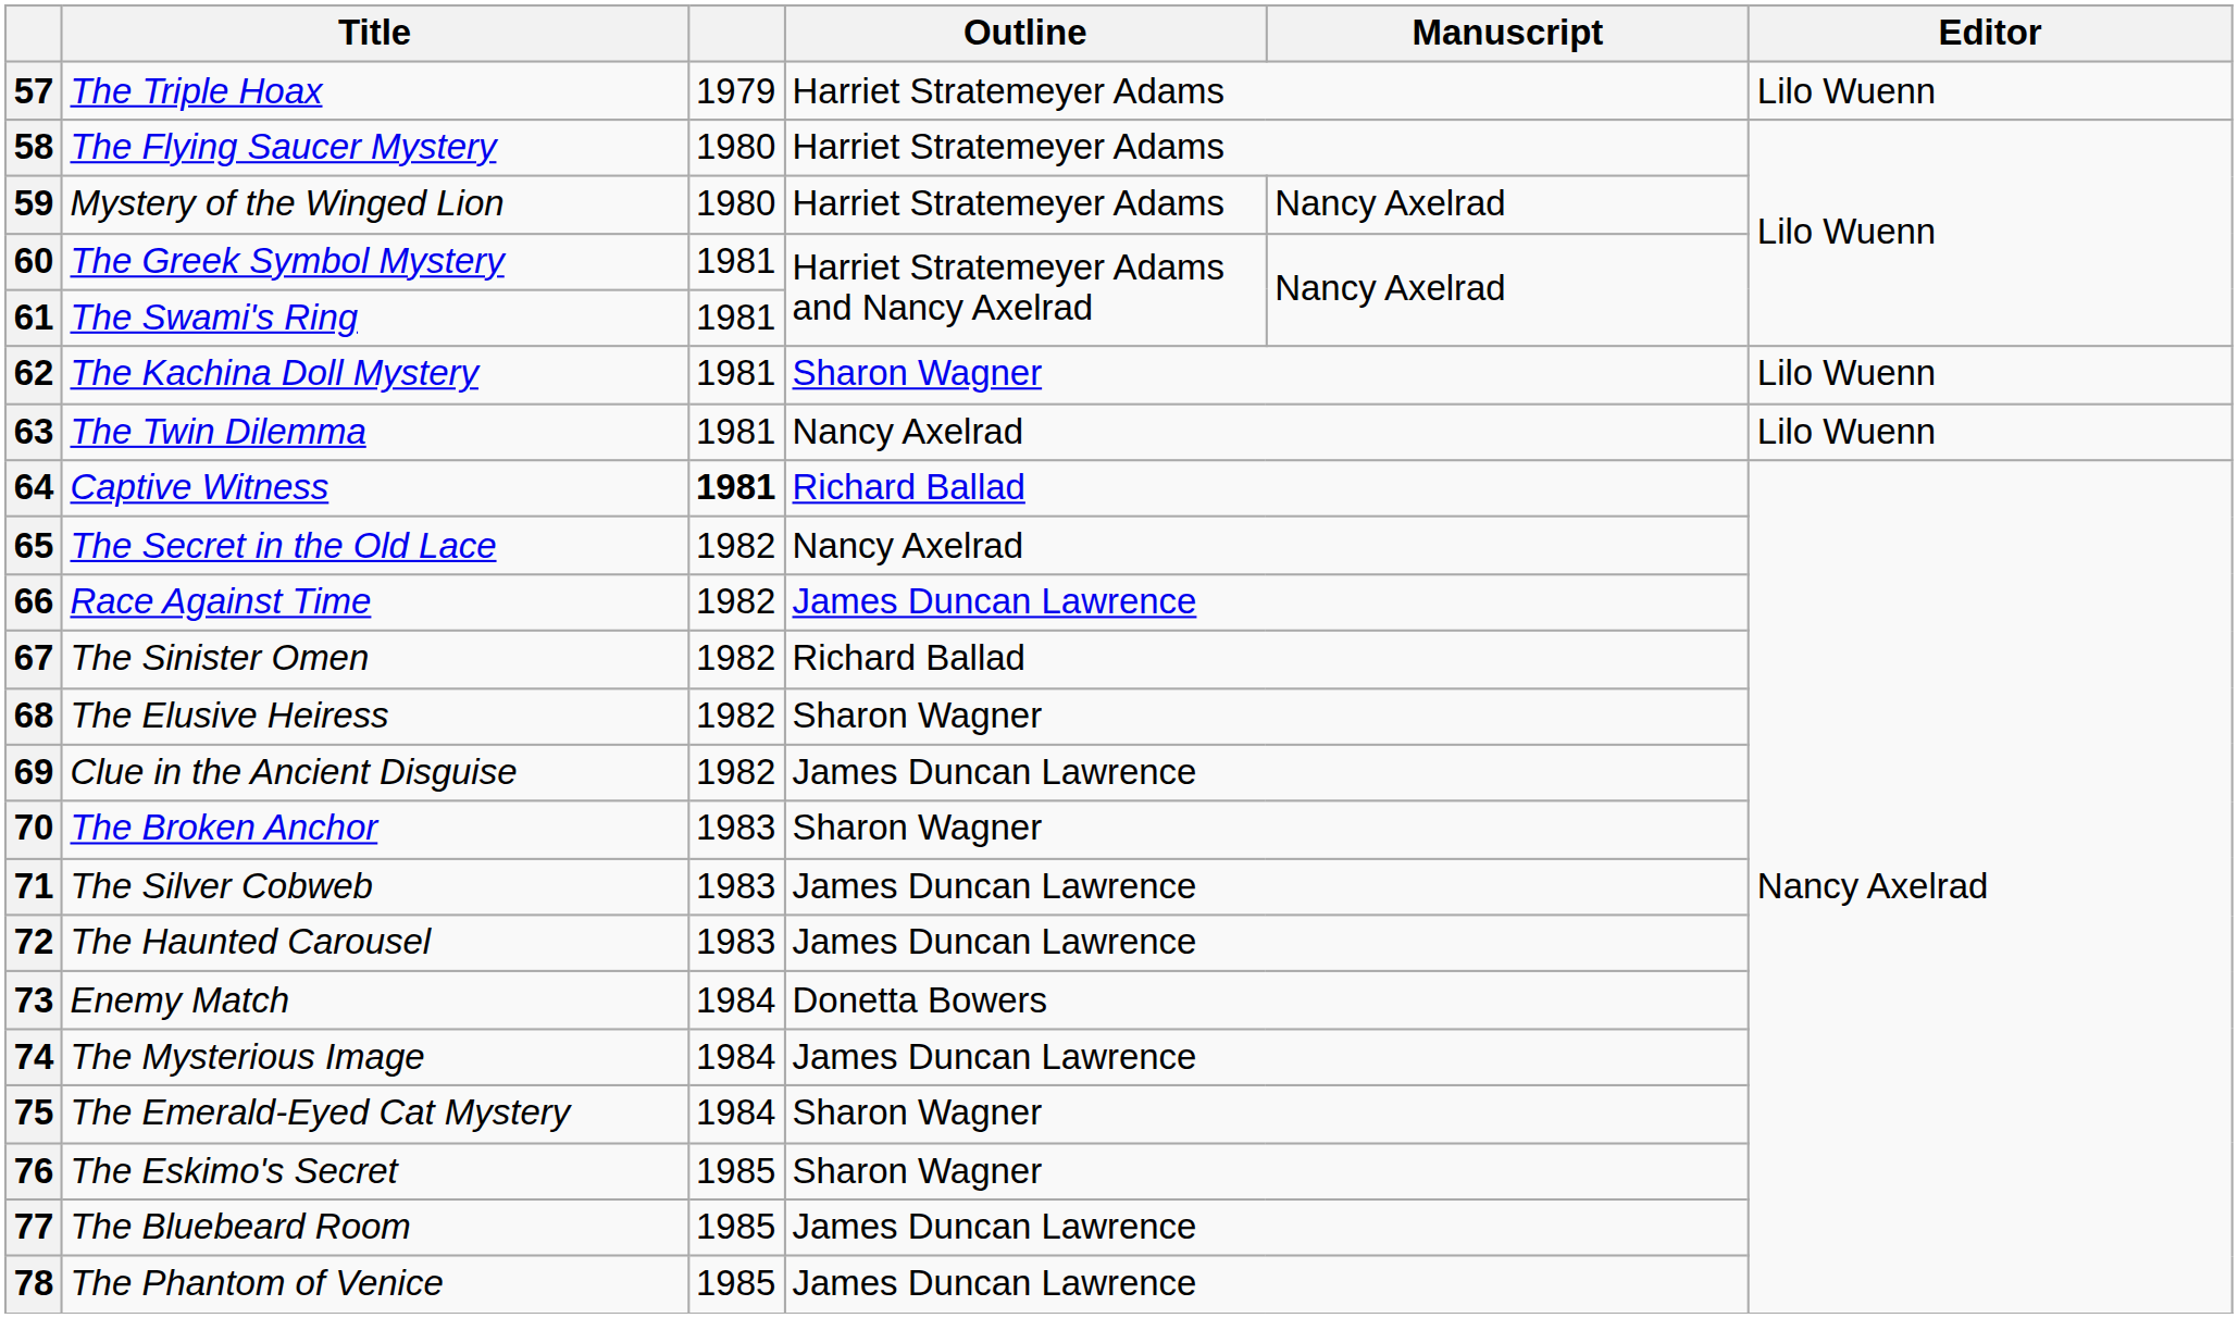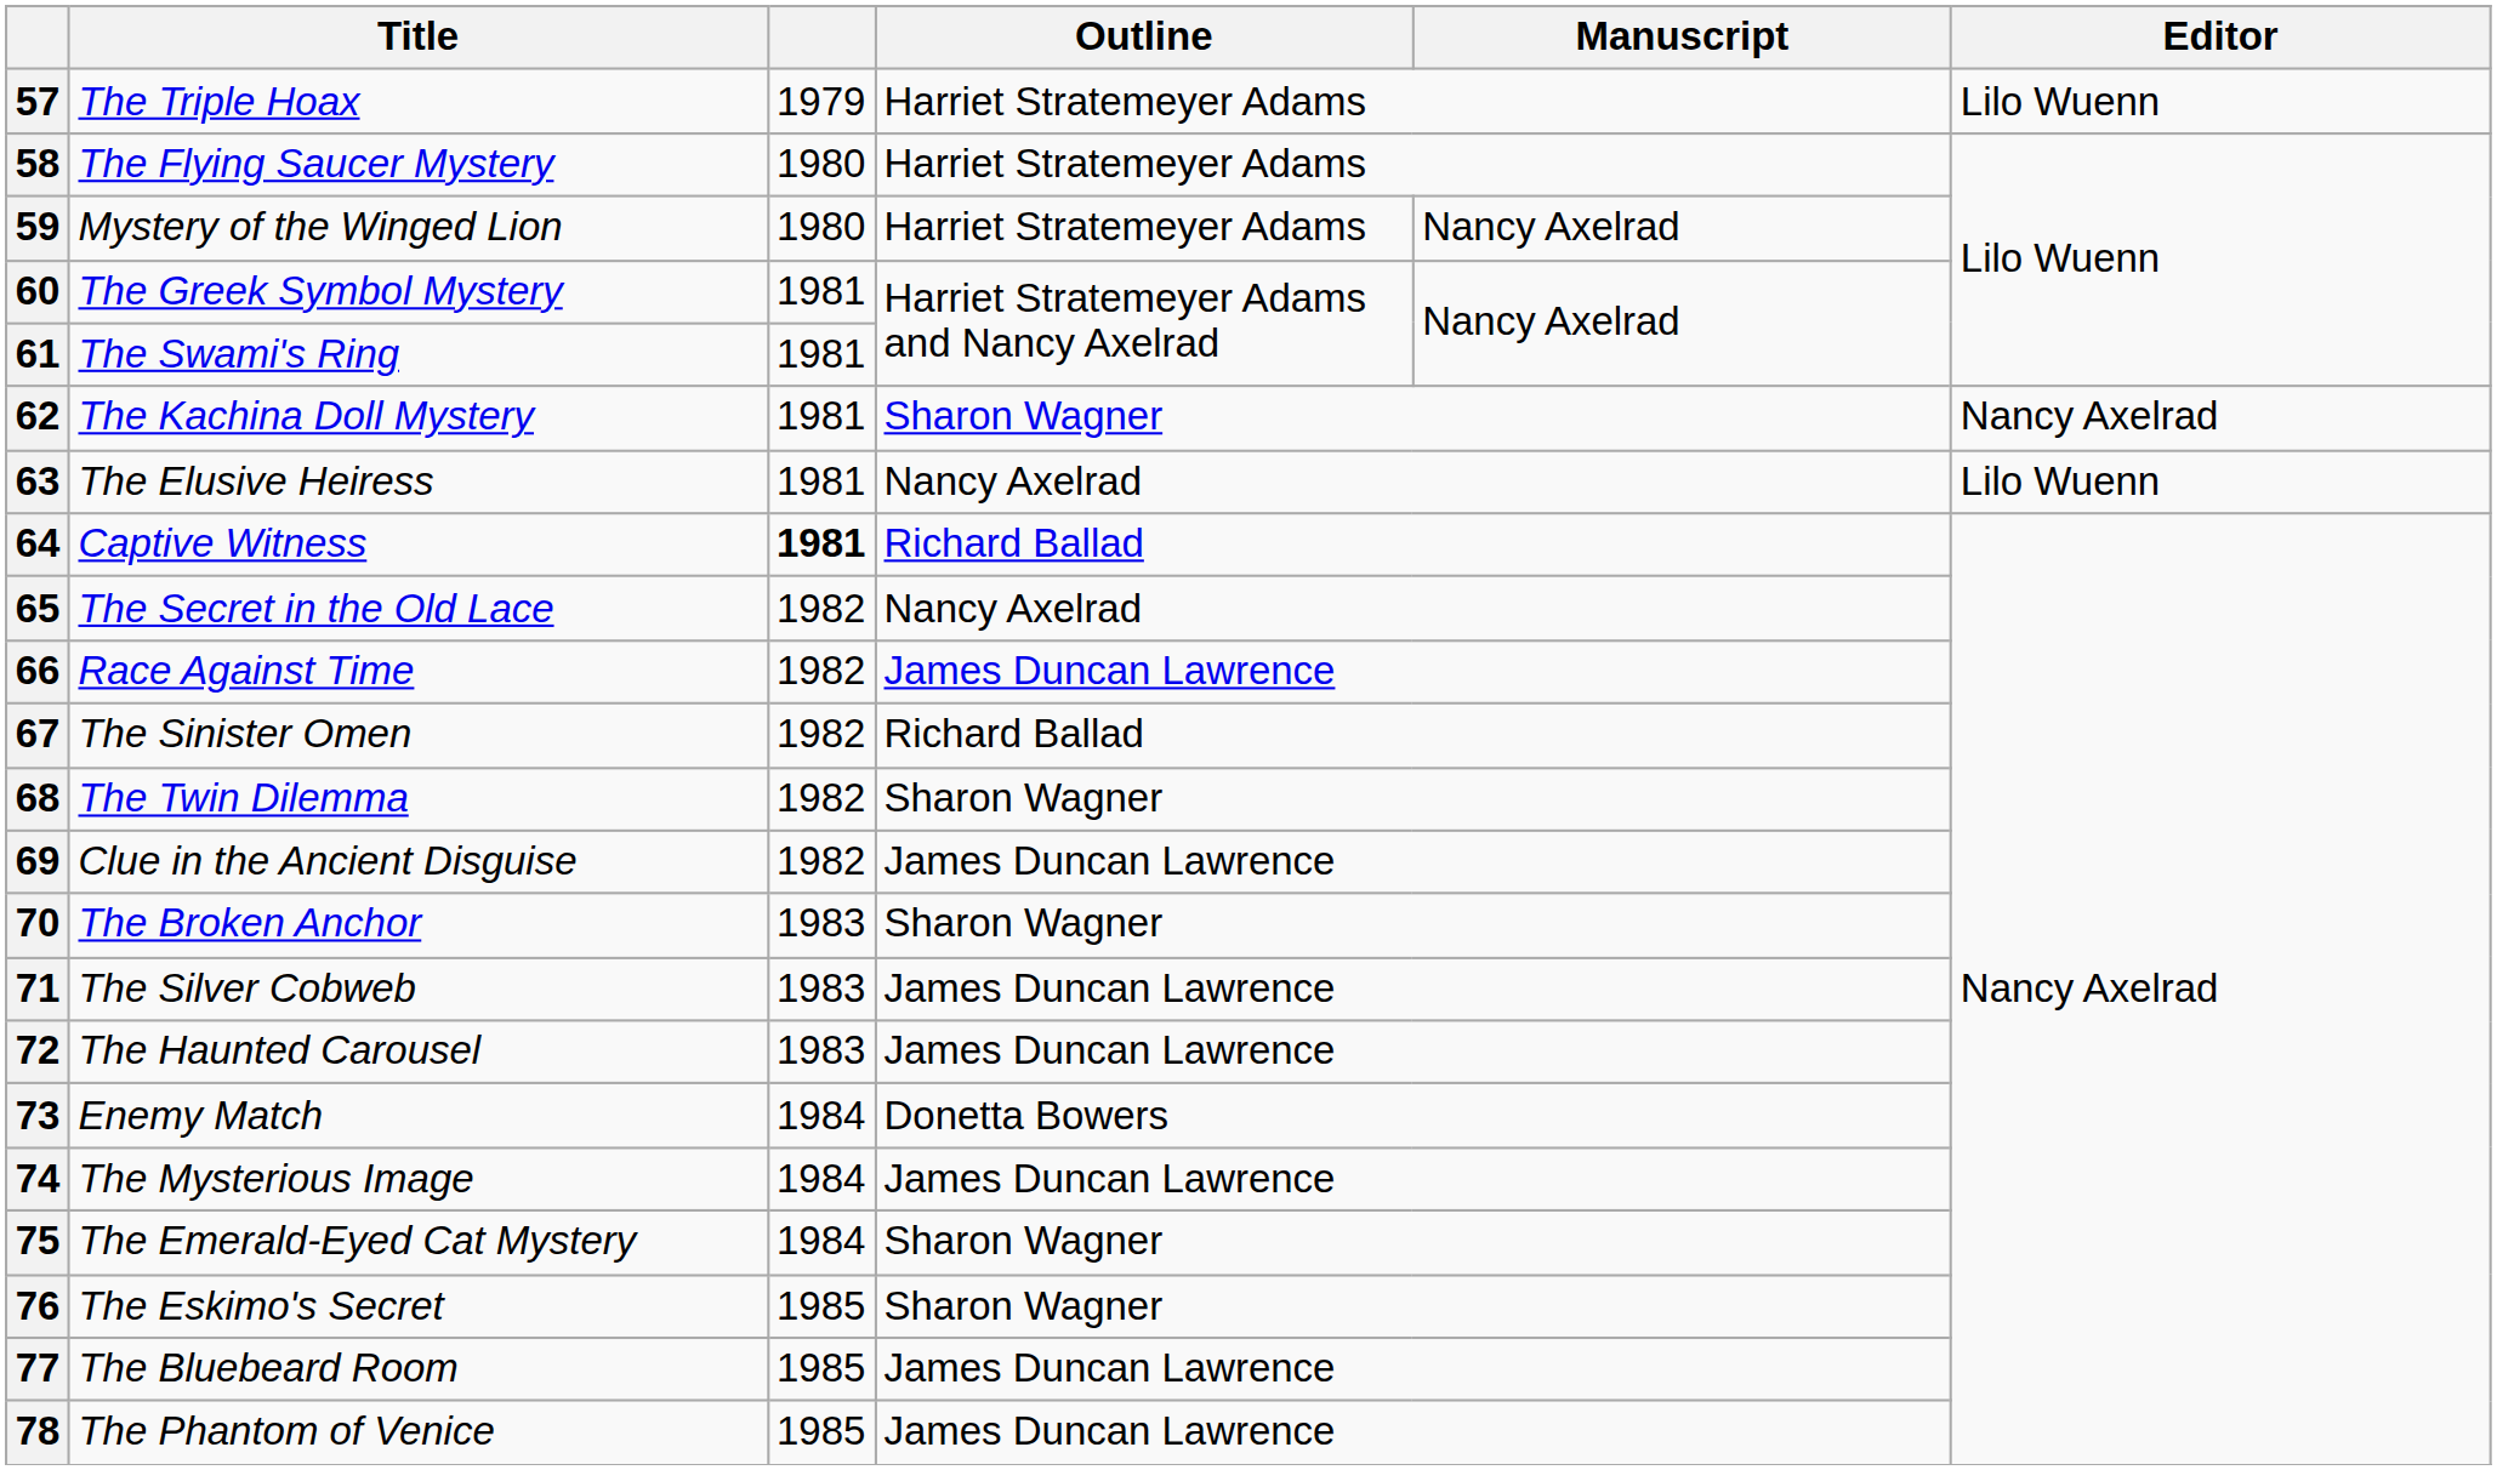 <table class="wikitable">
 <tr>
 <th></th>
 <th scope="col" style="width:17em;">Title</th>
 <th></th>
 <th scope="col" style="width:13em;">Outline</th>
 <th scope="col" style="width:13em;">Manuscript</th>
 <th scope="col" style="width:13em;">Editor</th>
 </tr>
 <tr>
 <th>57</th>
 <td><em><a href='#'>The Triple Hoax</a></em></td>
 <td>1979</td>
 <td colspan="2">Harriet Stratemeyer Adams</td>
 <td>Lilo Wuenn</td>
 </tr>
 <tr>
 <th>58</th>
 <td><em><a href='#'>The Flying Saucer Mystery</a></em></td>
 <td>1980</td>
 <td colspan="2">Harriet Stratemeyer Adams</td>
 <td rowspan="4">Lilo Wuenn</td>
 </tr>
 <tr>
 <th>59</th>
 <td><em>Mystery of the Winged Lion</em></td>
 <td>1980</td>
 <td>Harriet Stratemeyer Adams</td>
 <td>Nancy Axelrad</td>
 </tr>
 <tr>
 <th>60</th>
 <td><em><a href='#'>The Greek Symbol Mystery</a></em></td>
 <td>1981</td>
 <td rowspan="2">Harriet Stratemeyer Adams<br>and Nancy Axelrad</td>
 <td rowspan="2">Nancy Axelrad</td>
 </tr>
 <tr>
 <th>61</th>
 <td><em><a href='#'>The Swami's Ring</a></em></td>
 <td>1981</td>
 </tr>
 <tr>
 <th>62</th>
 <td><em><a href='#'>The Kachina Doll Mystery</a></em></td>
 <td>1981</td>
 <td colspan="2"><a href='#'>Sharon Wagner</a></td>
-<td>Lilo Wuenn</td>
+<td>Nancy Axelrad</td>
 </tr>
 <tr>
 <th>63</th>
-<td><em><a href='#'>The Twin Dilemma</a></em></td>
+<td><em>The Elusive Heiress</em></td>
 <td>1981</td>
 <td colspan="2">Nancy Axelrad</td>
 <td>Lilo Wuenn</td>
 </tr>
 <tr>
 <th>64</th>
 <td><em><a href='#'>Captive Witness</a></em></td>
 <td><strong>1981</strong></td>
 <td colspan="2"><a href='#'>Richard Ballad</a></td>
 <td rowspan="15">Nancy Axelrad</td>
 </tr>
 <tr>
 <th>65</th>
 <td><em><a href='#'>The Secret in the Old Lace</a></em></td>
 <td>1982</td>
 <td colspan="2">Nancy Axelrad</td>
 </tr>
 <tr>
 <th>66</th>
 <td><em><a href='#'>Race Against Time</a></em></td>
 <td>1982</td>
 <td colspan="2"><a href='#'>James Duncan Lawrence</a></td>
 </tr>
 <tr>
 <th>67</th>
 <td><em>The Sinister Omen</em></td>
 <td>1982</td>
 <td colspan="2">Richard Ballad</td>
 </tr>
 <tr>
 <th>68</th>
-<td><em>The Elusive Heiress</em></td>
+<td><em><a href='#'>The Twin Dilemma</a></em></td>
 <td>1982</td>
 <td colspan="2">Sharon Wagner</td>
 </tr>
 <tr>
 <th>69</th>
 <td><em>Clue in the Ancient Disguise</em></td>
 <td>1982</td>
 <td colspan="2">James Duncan Lawrence</td>
 </tr>
 <tr>
 <th>70</th>
 <td><em><a href='#'>The Broken Anchor</a></em></td>
 <td>1983</td>
 <td colspan="2">Sharon Wagner</td>
 </tr>
 <tr>
 <th>71</th>
 <td><em>The Silver Cobweb</em></td>
 <td>1983</td>
 <td colspan="2">James Duncan Lawrence</td>
 </tr>
 <tr>
 <th>72</th>
 <td><em>The Haunted Carousel</em></td>
 <td>1983</td>
 <td colspan="2">James Duncan Lawrence</td>
 </tr>
 <tr>
 <th>73</th>
 <td><em>Enemy Match</em></td>
 <td>1984</td>
 <td colspan="2">Donetta Bowers</td>
 </tr>
 <tr>
 <th>74</th>
 <td><em>The Mysterious Image</em></td>
 <td>1984</td>
 <td colspan="2">James Duncan Lawrence</td>
 </tr>
 <tr>
 <th>75</th>
 <td><em>The Emerald-Eyed Cat Mystery</em></td>
 <td>1984</td>
 <td colspan="2">Sharon Wagner</td>
 </tr>
 <tr>
 <th>76</th>
 <td><em>The Eskimo's Secret</em></td>
 <td>1985</td>
 <td colspan="2">Sharon Wagner</td>
 </tr>
 <tr>
 <th>77</th>
 <td><em>The Bluebeard Room</em></td>
 <td>1985</td>
 <td colspan="2">James Duncan Lawrence</td>
 </tr>
 <tr>
 <th>78</th>
 <td><em>The Phantom of Venice</em></td>
 <td>1985</td>
 <td colspan="2">James Duncan Lawrence</td>
 </tr>
 <tr>
 </tr>
 </table>
